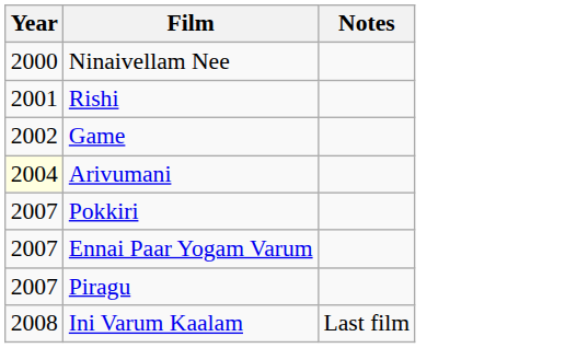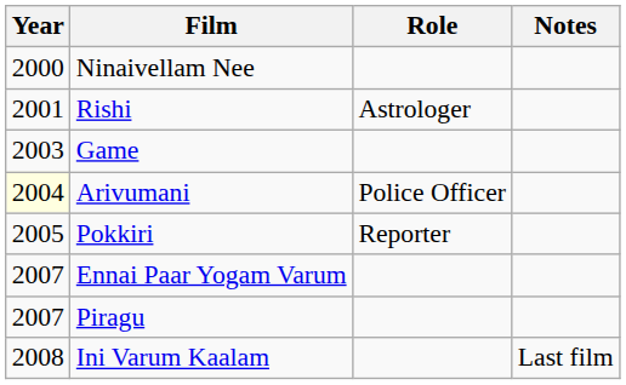 <table class="wikitable sortable">
 <tr>
 <th>Year</th>
 <th>Film</th>
+<th>Role</th>
 <th>Notes</th>
 </tr>
 <tr>
 <td>2000</td>
 <td>Ninaivellam Nee</td>
 <td></td>
+<td></td>
 </tr>
 <tr>
 <td>2001</td>
 <td><a href='#'>Rishi</a></td>
+<td>Astrologer</td>
 <td></td>
 </tr>
 <tr>
-<td>2002</td>
+<td>2003</td>
 <td><a href='#'>Game</a></td>
+<td></td>
 <td></td>
 </tr>
 <tr>
 <td style="background: lightyellow;">2004</td>
 <td><a href='#'>Arivumani</a></td>
+<td>Police Officer</td>
 <td></td>
 </tr>
 <tr>
-<td>2007</td>
+<td>2005</td>
 <td><a href='#'>Pokkiri</a></td>
+<td>Reporter</td>
 <td></td>
 </tr>
 <tr>
 <td>2007</td>
 <td><a href='#'>Ennai Paar Yogam Varum</a></td>
 <td></td>
+<td></td>
 </tr>
 <tr>
 <td>2007</td>
 <td><a href='#'>Piragu</a></td>
 <td></td>
+<td></td>
 </tr>
 <tr>
 <td>2008</td>
 <td><a href='#'>Ini Varum Kaalam</a></td>
+<td></td>
 <td>Last film</td>
 </tr>
 </table>
